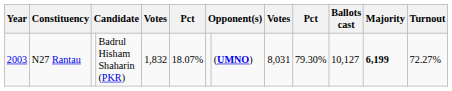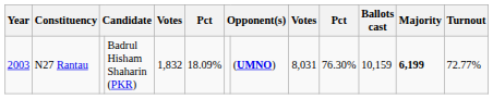 <table class="wikitable" style="margin:0.5em ; font-size:95%">
 <tr>
 <th>Year</th>
 <th>Constituency</th>
 <th colspan=2>Candidate</th>
 <th>Votes</th>
 <th>Pct</th>
 <th colspan=2>Opponent(s)</th>
 <th>Votes</th>
 <th>Pct</th>
 <th>Ballots cast</th>
 <th>Majority</th>
 <th>Turnout</th>
 </tr>
 <tr>
 <td><a href='#'>2003</a></td>
 <td>N27 <a href='#'>Rantau</a></td>
 <td></td>
 <td>Badrul Hisham Shaharin (<a href='#'>PKR</a>)</td>
 <td align="right">1,832</td>
-<td>18.07%</td>
+<td>18.09%</td>
 <td></td>
 <td> (<a href='#'><strong>UMNO</strong></a>)</td>
 <td align="right">8,031</td>
-<td>79.30%</td>
-<td>10,127</td>
+<td>76.30%</td>
+<td>10,159</td>
 <td><strong>6,199</strong></td>
-<td>72.27%</td>
+<td>72.77%</td>
 </tr>
 </table>
